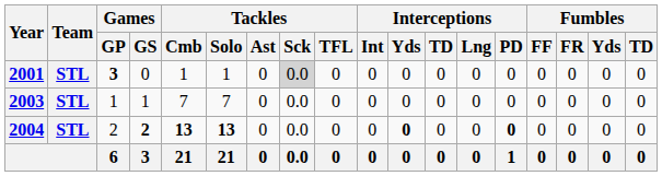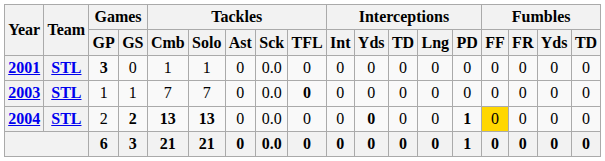 <table class="wikitable" style="text-align:center">
 <tr>
 <th rowspan="2">Year</th>
 <th rowspan="2">Team</th>
 <th colspan="2">Games</th>
 <th colspan="5">Tackles</th>
 <th colspan="5">Interceptions</th>
 <th colspan="4">Fumbles</th>
 </tr>
 <tr>
 <th>GP</th>
 <th>GS</th>
 <th>Cmb</th>
 <th>Solo</th>
 <th>Ast</th>
 <th>Sck</th>
 <th>TFL</th>
 <th>Int</th>
 <th>Yds</th>
 <th>TD</th>
 <th>Lng</th>
 <th>PD</th>
 <th>FF</th>
 <th>FR</th>
 <th>Yds</th>
 <th>TD</th>
 </tr>
 <tr>
 <th><a href='#'>2001</a></th>
 <th><a href='#'>STL</a></th>
 <td><strong>3</strong></td>
 <td>0</td>
 <td>1</td>
 <td>1</td>
 <td>0</td>
-<td style="background: lightgrey;">0.0</td>
+<td>0.0</td>
 <td>0</td>
 <td>0</td>
 <td>0</td>
 <td>0</td>
 <td>0</td>
 <td>0</td>
 <td>0</td>
 <td>0</td>
 <td>0</td>
 <td>0</td>
 </tr>
 <tr>
 <th><a href='#'>2003</a></th>
 <th><a href='#'>STL</a></th>
 <td>1</td>
 <td>1</td>
 <td>7</td>
 <td>7</td>
 <td>0</td>
 <td>0.0</td>
-<td>0</td>
+<td><strong>0</strong></td>
 <td>0</td>
 <td>0</td>
 <td>0</td>
 <td>0</td>
 <td>0</td>
 <td>0</td>
 <td>0</td>
 <td>0</td>
 <td>0</td>
 </tr>
 <tr>
 <th><a href='#'>2004</a></th>
 <th><a href='#'>STL</a></th>
 <td>2</td>
 <td><strong>2</strong></td>
 <td><strong>13</strong></td>
 <td><strong>13</strong></td>
 <td>0</td>
 <td>0.0</td>
 <td>0</td>
 <td>0</td>
 <td><strong>0</strong></td>
 <td>0</td>
 <td>0</td>
-<td><strong>0</strong></td>
-<td>0</td>
+<td><strong>1</strong></td>
+<td style="background: gold;">0</td>
 <td>0</td>
 <td>0</td>
 <td>0</td>
 </tr>
 <tr>
 <th colspan="2"></th>
 <th>6</th>
 <th>3</th>
 <th>21</th>
 <th>21</th>
 <th>0</th>
 <th>0.0</th>
 <th>0</th>
 <th>0</th>
 <th>0</th>
 <th>0</th>
 <th>0</th>
 <th>1</th>
 <th>0</th>
 <th>0</th>
 <th>0</th>
 <th>0</th>
 </tr>
 </table>
